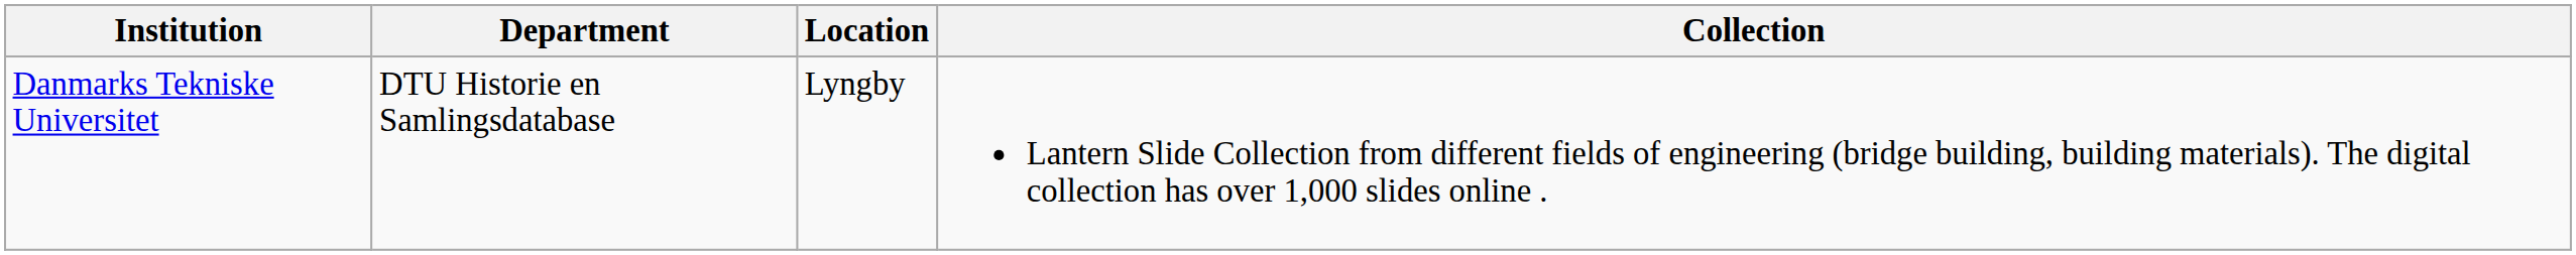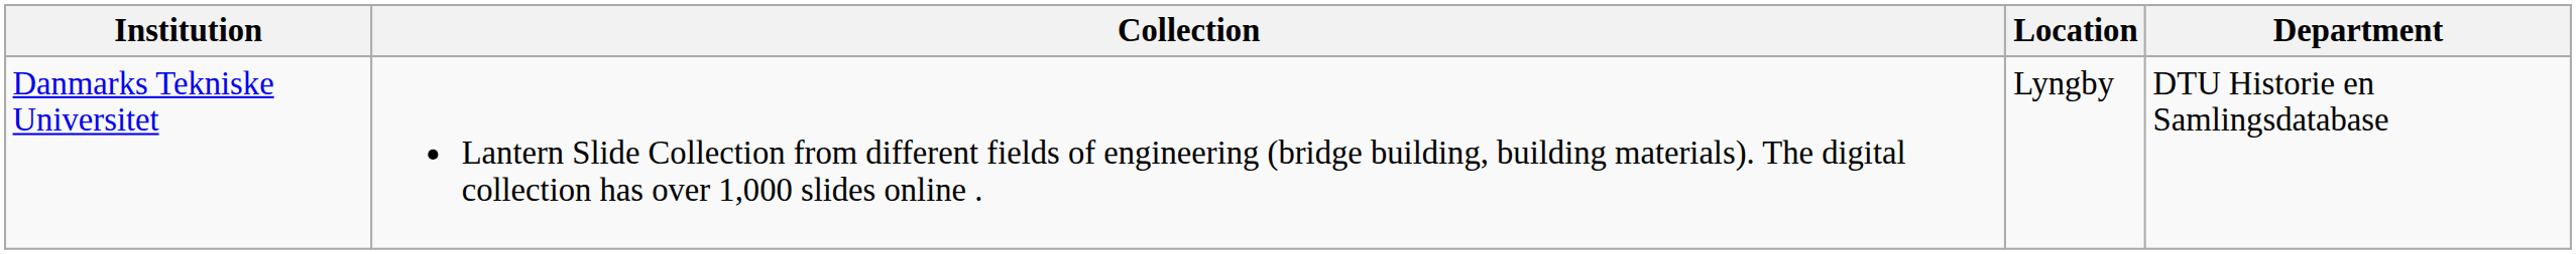 <table class="wikitable sortable">
 <tr>
 <th scope="col">Institution</th>
+<th scope="col" class="unsortable">Collection</th>
+<th scope="col">Location</th>
 <th scope="col">Department</th>
-<th scope="col">Location</th>
-<th scope="col" class="unsortable">Collection</th>
 </tr>
 <tr style="vertical-align: top;">
 <td><a href='#'>Danmarks Tekniske Universitet</a></td>
+<td><br><ul><li>Lantern Slide Collection from different fields of engineering (bridge building, building materials). The digital collection has over 1,000 slides online .</li></ul></td>
+<td>Lyngby</td>
 <td>DTU Historie en Samlingsdatabase</td>
-<td>Lyngby</td>
-<td><br><ul><li>Lantern Slide Collection from different fields of engineering (bridge building, building materials). The digital collection has over 1,000 slides online .</li></ul></td>
 </tr>
 </table>
